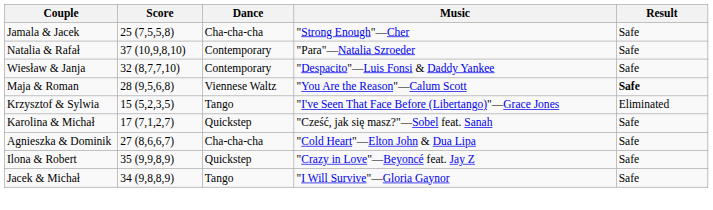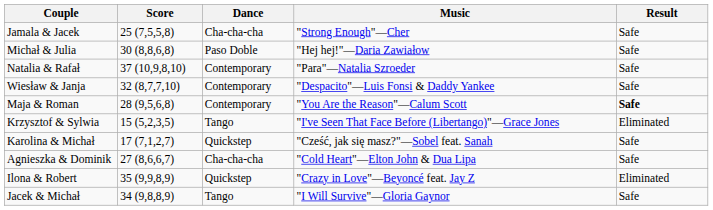 <table class="wikitable">
 <tr>
 <th style="width:150px;">Couple</th>
 <th style="width:110px;">Score</th>
 <th style="width:120px;">Dance</th>
 <th style="width:440px;">Music</th>
 <th style="width:120px;">Result</th>
 </tr>
 <tr>
 <td>Jamala & Jacek</td>
 <td>25 (7,5,5,8)</td>
 <td>Cha-cha-cha</td>
 <td>"<a href='#'>Strong Enough</a>"—<a href='#'>Cher</a></td>
+<td>Safe</td>
+</tr>
+<tr>
+<td>Michał & Julia</td>
+<td>30 (8,8,6,8)</td>
+<td>Paso Doble</td>
+<td>"Hej hej!"—<a href='#'>Daria Zawiałow</a></td>
 <td>Safe</td>
 </tr>
 <tr>
 <td>Natalia & Rafał</td>
 <td>37 (10,9,8,10)</td>
 <td>Contemporary</td>
 <td>"Para"—<a href='#'>Natalia Szroeder</a></td>
 <td>Safe</td>
 </tr>
 <tr>
 <td>Wiesław & Janja</td>
 <td>32 (8,7,7,10)</td>
 <td>Contemporary</td>
 <td>"<a href='#'>Despacito</a>"—<a href='#'>Luis Fonsi</a> & <a href='#'>Daddy Yankee</a></td>
 <td>Safe</td>
 </tr>
 <tr>
 <td>Maja & Roman</td>
 <td>28 (9,5,6,8)</td>
-<td>Viennese Waltz</td>
+<td>Contemporary</td>
 <td>"<a href='#'>You Are the Reason</a>"—<a href='#'>Calum Scott</a></td>
 <td><strong>Safe</strong></td>
 </tr>
 <tr>
 <td>Krzysztof & Sylwia</td>
 <td>15 (5,2,3,5)</td>
 <td>Tango</td>
 <td>"<a href='#'>I've Seen That Face Before (Libertango)</a>"—<a href='#'>Grace Jones</a></td>
 <td>Eliminated</td>
 </tr>
 <tr>
 <td>Karolina & Michał</td>
 <td>17 (7,1,2,7)</td>
 <td>Quickstep</td>
 <td>"Cześć, jak się masz?"—<a href='#'>Sobel</a> feat. <a href='#'>Sanah</a></td>
 <td>Safe</td>
 </tr>
 <tr>
 <td>Agnieszka & Dominik</td>
 <td>27 (8,6,6,7)</td>
 <td>Cha-cha-cha</td>
 <td>"<a href='#'>Cold Heart</a>"—<a href='#'>Elton John</a> & <a href='#'>Dua Lipa</a></td>
 <td>Safe</td>
 </tr>
 <tr>
 <td>Ilona & Robert</td>
 <td>35 (9,9,8,9)</td>
 <td>Quickstep</td>
 <td>"<a href='#'>Crazy in Love</a>"—<a href='#'>Beyoncé</a> feat. <a href='#'>Jay Z</a></td>
-<td>Safe</td>
+<td>Eliminated</td>
 </tr>
 <tr>
 <td>Jacek & Michał</td>
 <td>34 (9,8,8,9)</td>
 <td>Tango</td>
 <td>"<a href='#'>I Will Survive</a>"—<a href='#'>Gloria Gaynor</a></td>
 <td>Safe</td>
 </tr>
 </table>
